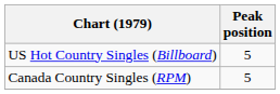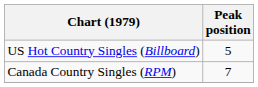 <table class="wikitable sortable">
 <tr>
 <th>Chart (1979)</th>
 <th>Peak<br>position</th>
 </tr>
 <tr>
 <td>US <a href='#'>Hot Country Singles</a> (<em><a href='#'>Billboard</a></em>)</td>
 <td align="center">5</td>
 </tr>
 <tr>
 <td>Canada Country Singles (<em><a href='#'>RPM</a></em>)</td>
-<td align="center">5</td>
+<td align="center">7</td>
 </tr>
 <tr>
 </tr>
 </table>
